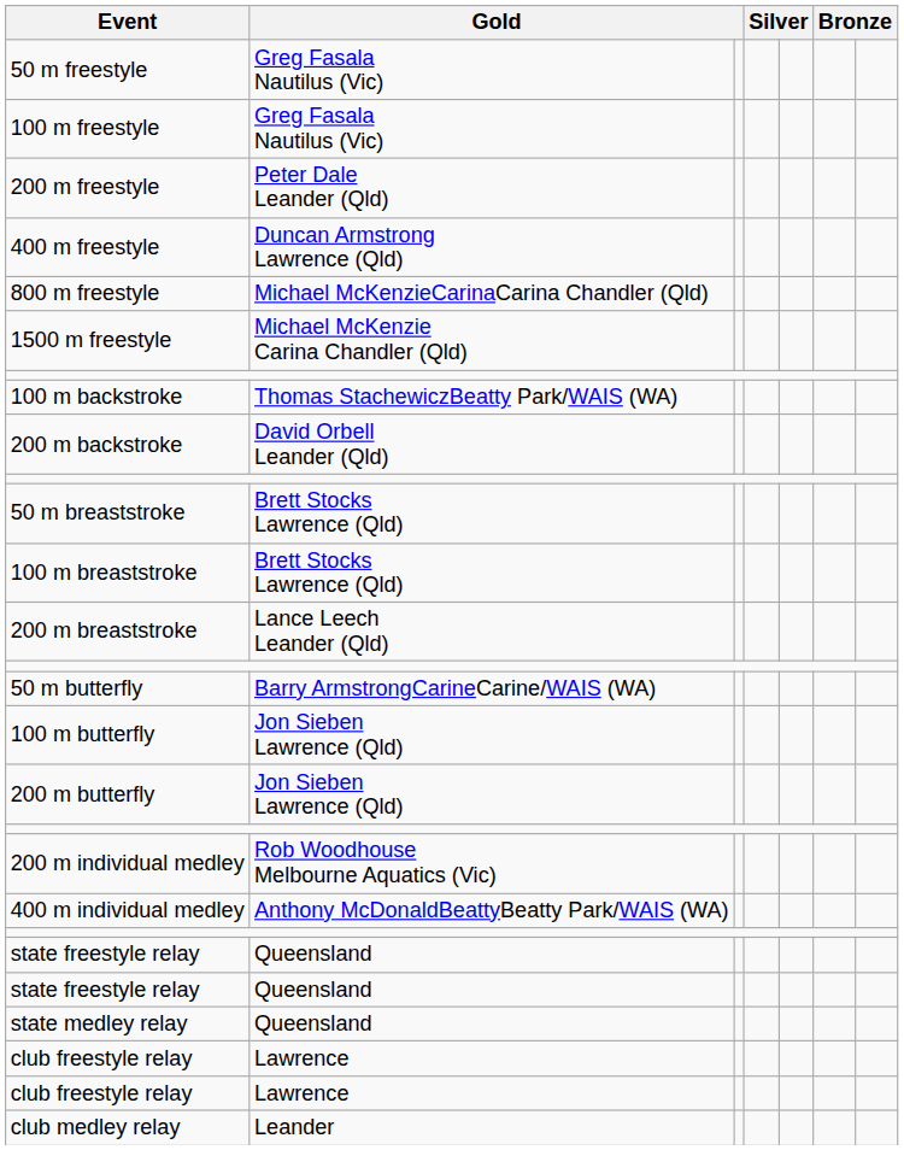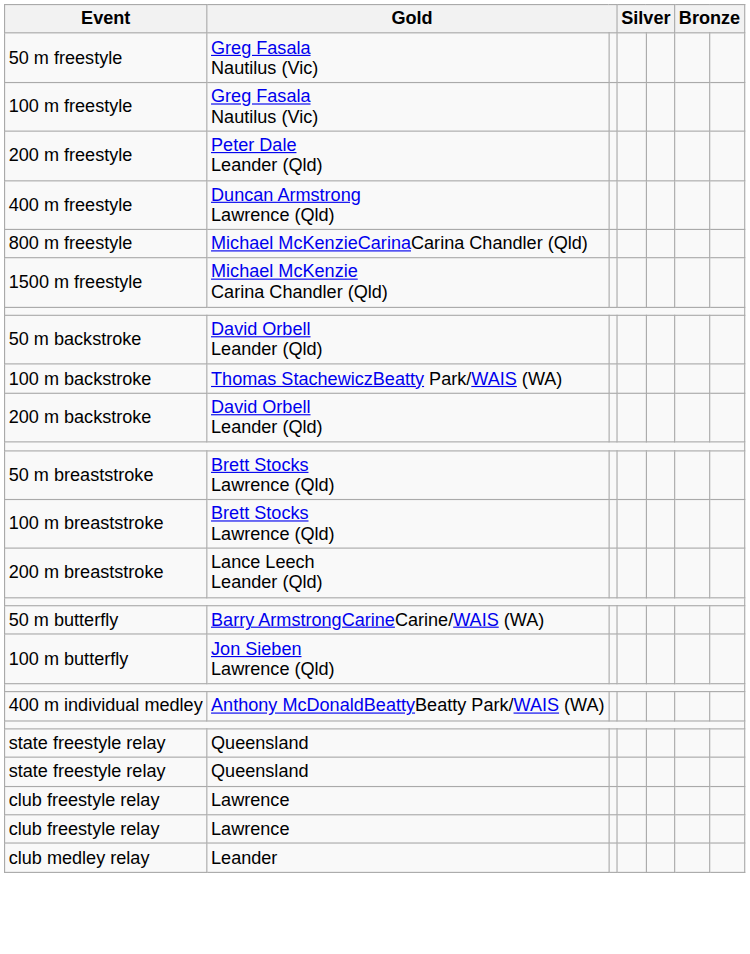 <table class="wikitable">
 <tr>
 <th>Event</th>
 <th colspan="2">Gold</th>
 <th colspan="2">Silver</th>
 <th colspan="2">Bronze</th>
 </tr>
 <tr>
 <td>50 m freestyle</td>
 <td><a href='#'>Greg Fasala</a><br>Nautilus (Vic)</td>
 <td></td>
 <td></td>
 <td></td>
 <td></td>
 <td></td>
 </tr>
 <tr>
 <td>100 m freestyle</td>
 <td><a href='#'>Greg Fasala</a><br>Nautilus (Vic)</td>
 <td></td>
 <td></td>
 <td></td>
 <td></td>
 <td></td>
 </tr>
 <tr>
 <td>200 m freestyle</td>
 <td><a href='#'>Peter Dale</a><br>Leander (Qld)</td>
 <td></td>
 <td></td>
 <td></td>
 <td></td>
 <td></td>
 </tr>
 <tr>
 <td>400 m freestyle</td>
 <td><a href='#'>Duncan Armstrong</a><br>Lawrence (Qld)</td>
 <td></td>
 <td></td>
 <td></td>
 <td></td>
 <td></td>
 </tr>
 <tr>
 <td>800 m freestyle</td>
 <td><a href='#'>Michael McKenzieCarina</a>Carina Chandler (Qld)</td>
 <td></td>
 <td></td>
 <td></td>
 <td></td>
 <td></td>
 </tr>
 <tr>
 <td>1500 m freestyle</td>
 <td><a href='#'>Michael McKenzie</a><br>Carina Chandler (Qld)</td>
 <td></td>
 <td></td>
 <td></td>
 <td></td>
 <td></td>
 </tr>
 <tr>
 <td colspan="7"></td>
+</tr>
+<tr>
+<td>50 m backstroke</td>
+<td><a href='#'>David Orbell</a><br>Leander (Qld)</td>
+<td></td>
+<td></td>
+<td></td>
+<td></td>
+<td></td>
 </tr>
 <tr>
 <td>100 m backstroke</td>
 <td><a href='#'>Thomas StachewiczBeatty</a> Park/<a href='#'>WAIS</a> (WA)</td>
 <td></td>
 <td></td>
 <td></td>
 <td></td>
 <td></td>
 </tr>
 <tr>
 <td>200 m backstroke</td>
 <td><a href='#'>David Orbell</a><br>Leander (Qld)</td>
 <td></td>
 <td></td>
 <td></td>
 <td></td>
 <td></td>
 </tr>
 <tr>
 <td colspan="7"></td>
 </tr>
 <tr>
 <td>50 m breaststroke</td>
 <td><a href='#'>Brett Stocks</a><br>Lawrence (Qld)</td>
 <td></td>
 <td></td>
 <td></td>
 <td></td>
 <td></td>
 </tr>
 <tr>
 <td>100 m breaststroke</td>
 <td><a href='#'>Brett Stocks</a><br>Lawrence (Qld)</td>
 <td></td>
 <td></td>
 <td></td>
 <td></td>
 <td></td>
 </tr>
 <tr>
 <td>200 m breaststroke</td>
 <td>Lance Leech<br>Leander (Qld)</td>
 <td></td>
 <td></td>
 <td></td>
 <td></td>
 <td></td>
 </tr>
 <tr>
 <td colspan="7"></td>
 </tr>
 <tr>
 <td>50 m butterfly</td>
 <td><a href='#'>Barry ArmstrongCarine</a>Carine/<a href='#'>WAIS</a> (WA)</td>
 <td></td>
 <td></td>
 <td></td>
 <td></td>
 <td></td>
 </tr>
 <tr>
 <td>100 m butterfly</td>
 <td><a href='#'>Jon Sieben</a><br>Lawrence (Qld)</td>
 <td></td>
 <td></td>
 <td></td>
 <td></td>
 <td></td>
 </tr>
 <tr>
-<td>200 m butterfly</td>
-<td><a href='#'>Jon Sieben</a><br>Lawrence (Qld)</td>
-<td></td>
-<td></td>
-<td></td>
-<td></td>
-<td></td>
-</tr>
-<tr>
 <td colspan="7"></td>
-</tr>
-<tr>
-<td>200 m individual medley</td>
-<td><a href='#'>Rob Woodhouse</a><br>Melbourne Aquatics (Vic)</td>
-<td></td>
-<td></td>
-<td></td>
-<td></td>
-<td></td>
 </tr>
 <tr>
 <td>400 m individual medley</td>
 <td><a href='#'>Anthony McDonaldBeatty</a>Beatty Park/<a href='#'>WAIS</a> (WA)</td>
 <td></td>
 <td></td>
 <td></td>
 <td></td>
 <td></td>
 </tr>
 <tr>
 <td colspan="7"></td>
 </tr>
 <tr>
 <td> state freestyle relay</td>
 <td>Queensland</td>
 <td></td>
 <td></td>
 <td></td>
 <td></td>
 <td></td>
 </tr>
 <tr>
 <td> state freestyle relay</td>
-<td>Queensland</td>
-<td></td>
-<td></td>
-<td></td>
-<td></td>
-<td></td>
-</tr>
-<tr>
-<td> state medley relay</td>
 <td>Queensland</td>
 <td></td>
 <td></td>
 <td></td>
 <td></td>
 <td></td>
 </tr>
 <tr>
 <td> club freestyle relay</td>
 <td>Lawrence</td>
 <td></td>
 <td></td>
 <td></td>
 <td></td>
 <td></td>
 </tr>
 <tr>
 <td> club freestyle relay</td>
 <td>Lawrence</td>
 <td></td>
 <td></td>
 <td></td>
 <td></td>
 <td></td>
 </tr>
 <tr>
 <td> club medley relay</td>
 <td>Leander</td>
 <td></td>
 <td></td>
 <td></td>
 <td></td>
 <td></td>
 </tr>
 </table>
